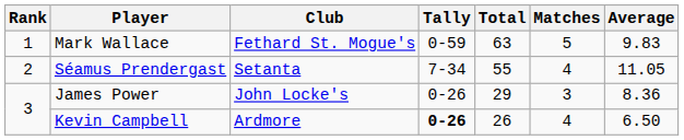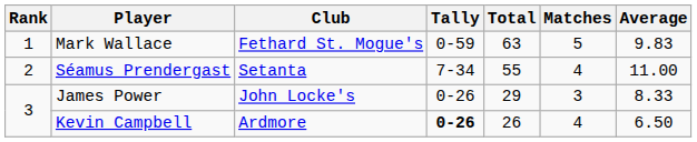 <table class="wikitable">
 <tr>
 <th>Rank</th>
 <th>Player</th>
 <th>Club</th>
 <th>Tally</th>
 <th>Total</th>
 <th>Matches</th>
 <th>Average</th>
 </tr>
 <tr>
 <td rowspan="1" style="text-align:center;">1</td>
 <td>Mark Wallace</td>
 <td><a href='#'>Fethard St. Mogue's</a></td>
 <td align=center>0-59</td>
 <td align=center>63</td>
 <td align=center>5</td>
 <td align=center>9.83</td>
 </tr>
 <tr>
 <td rowspan="1" style="text-align:center;">2</td>
 <td><a href='#'>Séamus Prendergast</a></td>
 <td><a href='#'>Setanta</a></td>
 <td align=center>7-34</td>
 <td align=center>55</td>
 <td align=center>4</td>
-<td align=center>11.05</td>
+<td align=center>11.00</td>
 </tr>
 <tr>
 <td rowspan="2" style="text-align:center;">3</td>
 <td>James Power</td>
 <td><a href='#'>John Locke's</a></td>
 <td align=center>0-26</td>
 <td align=center>29</td>
 <td align=center>3</td>
-<td align=center>8.36</td>
+<td align=center>8.33</td>
 </tr>
 <tr>
 <td><a href='#'>Kevin Campbell</a></td>
 <td><a href='#'>Ardmore</a></td>
 <td align=center><strong>0-26</strong></td>
 <td align=center>26</td>
 <td align=center>4</td>
 <td align=center>6.50</td>
 </tr>
 </table>
